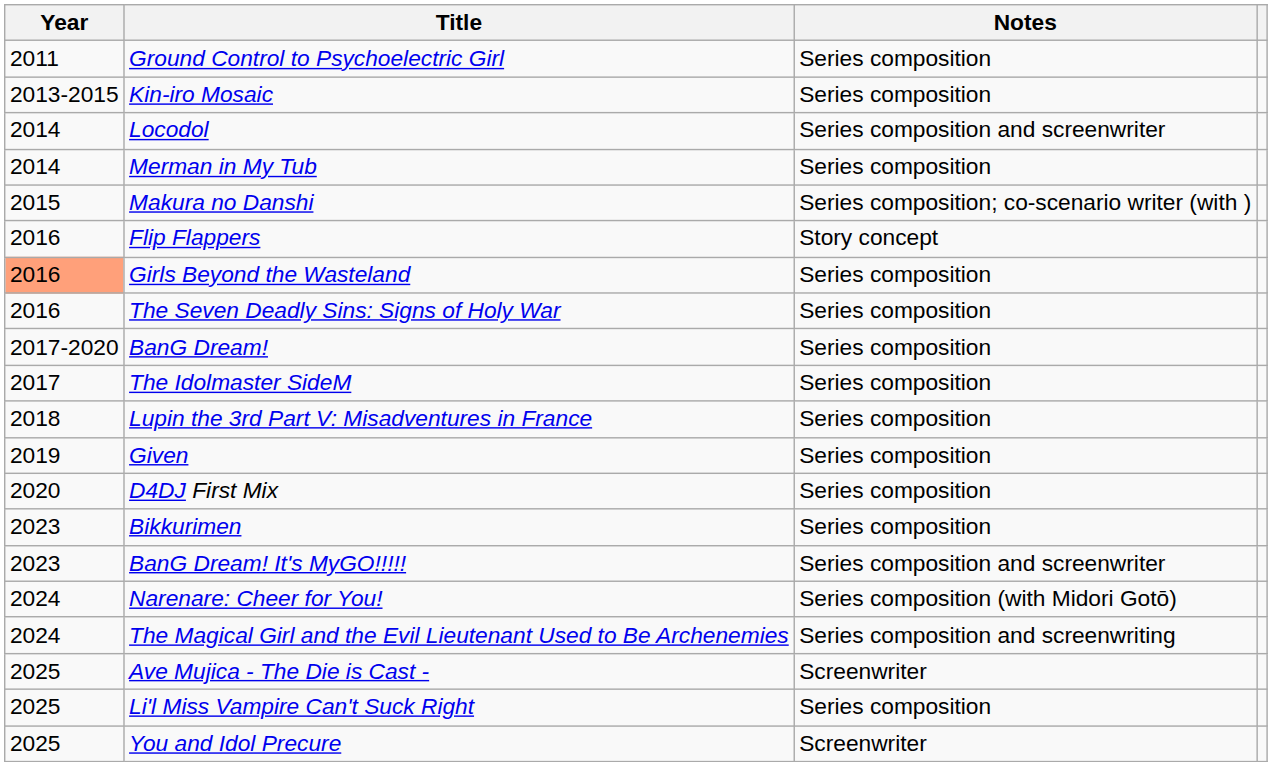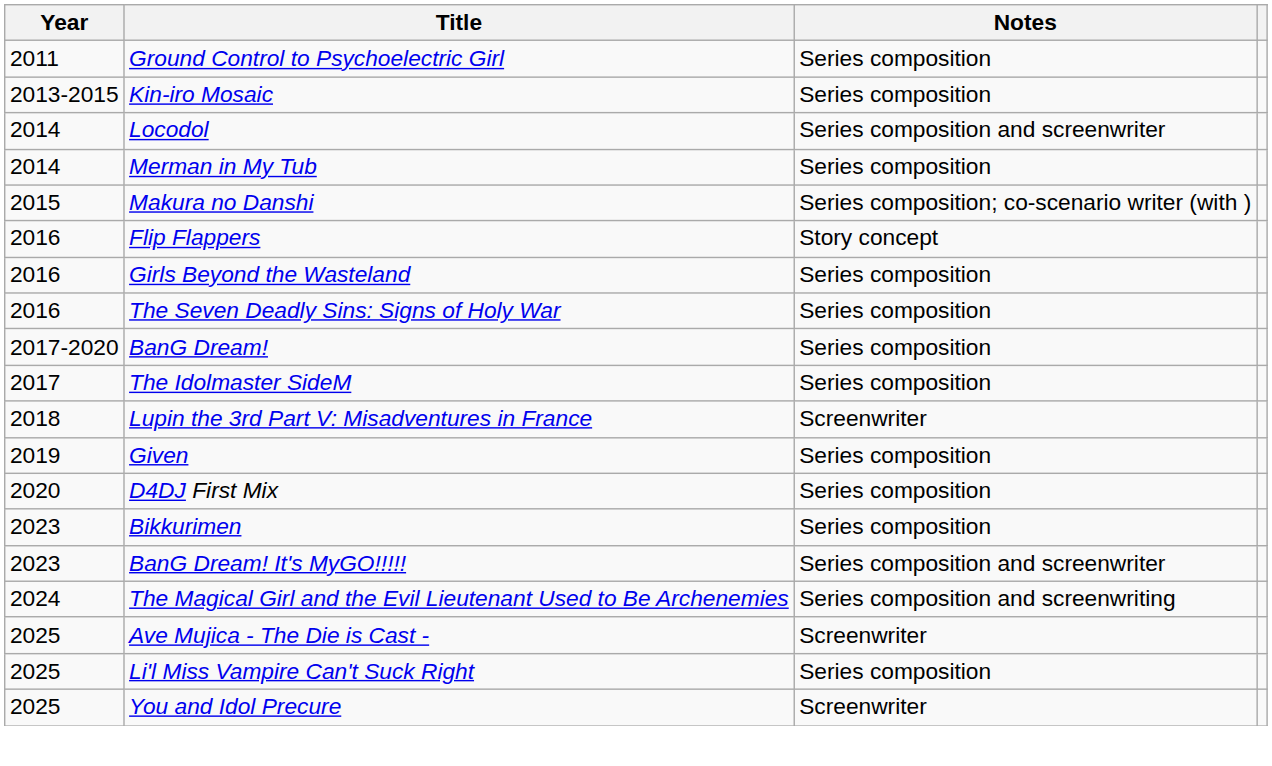 <table class="wikitable">
 <tr>
 <th>Year</th>
 <th>Title</th>
 <th>Notes</th>
 <th class="unsortable"></th>
 </tr>
 <tr>
 <td>2011</td>
 <td><em><a href='#'>Ground Control to Psychoelectric Girl</a></em></td>
 <td>Series composition</td>
 <td></td>
 </tr>
 <tr>
 <td>2013-2015</td>
 <td><em><a href='#'>Kin-iro Mosaic</a></em></td>
 <td>Series composition</td>
 <td></td>
 </tr>
 <tr>
 <td>2014</td>
 <td><em><a href='#'>Locodol</a></em></td>
 <td>Series composition and screenwriter</td>
 <td></td>
 </tr>
 <tr>
 <td>2014</td>
 <td><em><a href='#'>Merman in My Tub</a></em></td>
 <td>Series composition</td>
 <td></td>
 </tr>
 <tr>
 <td>2015</td>
 <td><em><a href='#'>Makura no Danshi</a></em></td>
 <td>Series composition; co-scenario writer (with )</td>
 <td></td>
 </tr>
 <tr>
 <td>2016</td>
 <td><em><a href='#'>Flip Flappers</a></em></td>
 <td>Story concept</td>
 <td></td>
 </tr>
 <tr>
-<td style="background: lightsalmon;">2016</td>
+<td>2016</td>
 <td><em><a href='#'>Girls Beyond the Wasteland</a></em></td>
 <td>Series composition</td>
 <td></td>
 </tr>
 <tr>
 <td>2016</td>
 <td><em><a href='#'>The Seven Deadly Sins: Signs of Holy War</a></em></td>
 <td>Series composition</td>
 <td></td>
 </tr>
 <tr>
 <td>2017-2020</td>
 <td><em><a href='#'>BanG Dream!</a></em></td>
 <td>Series composition</td>
 <td></td>
 </tr>
 <tr>
 <td>2017</td>
 <td><em><a href='#'>The Idolmaster SideM</a></em></td>
 <td>Series composition</td>
 <td></td>
 </tr>
 <tr>
 <td>2018</td>
 <td><em><a href='#'>Lupin the 3rd Part V: Misadventures in France</a></em></td>
-<td>Series composition</td>
+<td>Screenwriter</td>
 <td></td>
 </tr>
 <tr>
 <td>2019</td>
 <td><em><a href='#'>Given</a></em></td>
 <td>Series composition</td>
 <td></td>
 </tr>
 <tr>
 <td>2020</td>
 <td><em><a href='#'>D4DJ</a> First Mix</em></td>
 <td>Series composition</td>
 <td></td>
 </tr>
 <tr>
 <td>2023</td>
 <td><em><a href='#'>Bikkurimen</a></em></td>
 <td>Series composition</td>
 <td></td>
 </tr>
 <tr>
 <td>2023</td>
 <td><em><a href='#'>BanG Dream! It's MyGO!!!!!</a></em></td>
 <td>Series composition and screenwriter</td>
 <td></td>
 </tr>
 <tr>
 <td>2024</td>
-<td><em><a href='#'>Narenare: Cheer for You!</a></em></td>
-<td>Series composition (with Midori Gotō)</td>
-<td></td>
-</tr>
-<tr>
-<td>2024</td>
 <td><em><a href='#'>The Magical Girl and the Evil Lieutenant Used to Be Archenemies</a></em></td>
 <td>Series composition and screenwriting</td>
 <td></td>
 </tr>
 <tr>
 <td>2025</td>
 <td><em><a href='#'>Ave Mujica - The Die is Cast -</a></em></td>
 <td>Screenwriter</td>
 <td></td>
 </tr>
 <tr>
 <td>2025</td>
 <td><em><a href='#'>Li'l Miss Vampire Can't Suck Right</a></em></td>
 <td>Series composition</td>
 <td></td>
 </tr>
 <tr>
 <td>2025</td>
 <td><em><a href='#'>You and Idol Precure</a></em></td>
 <td>Screenwriter</td>
 <td></td>
 </tr>
 </table>
